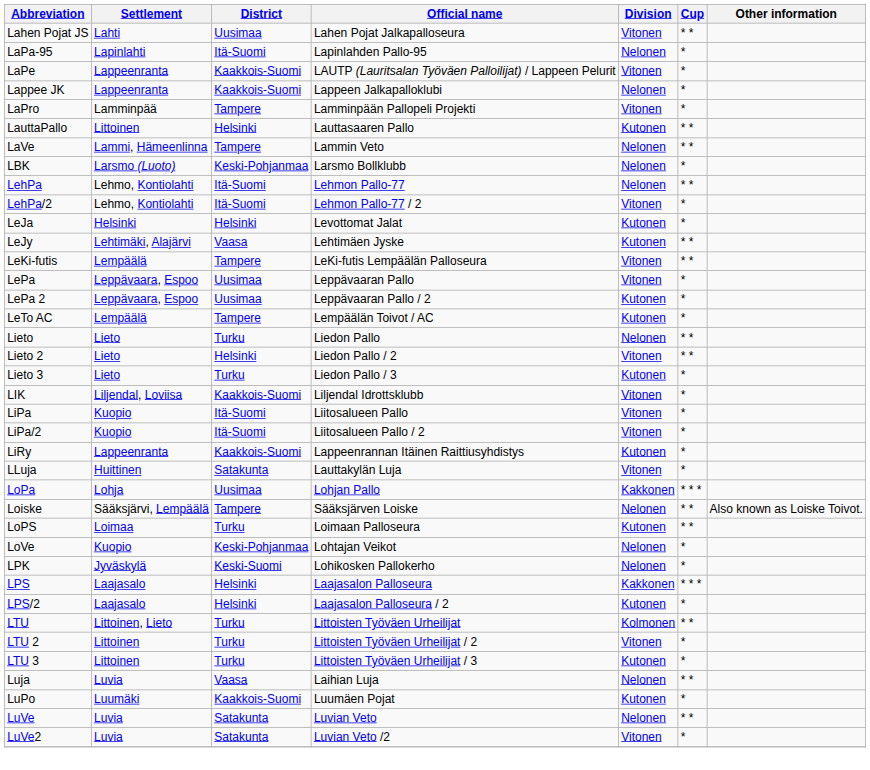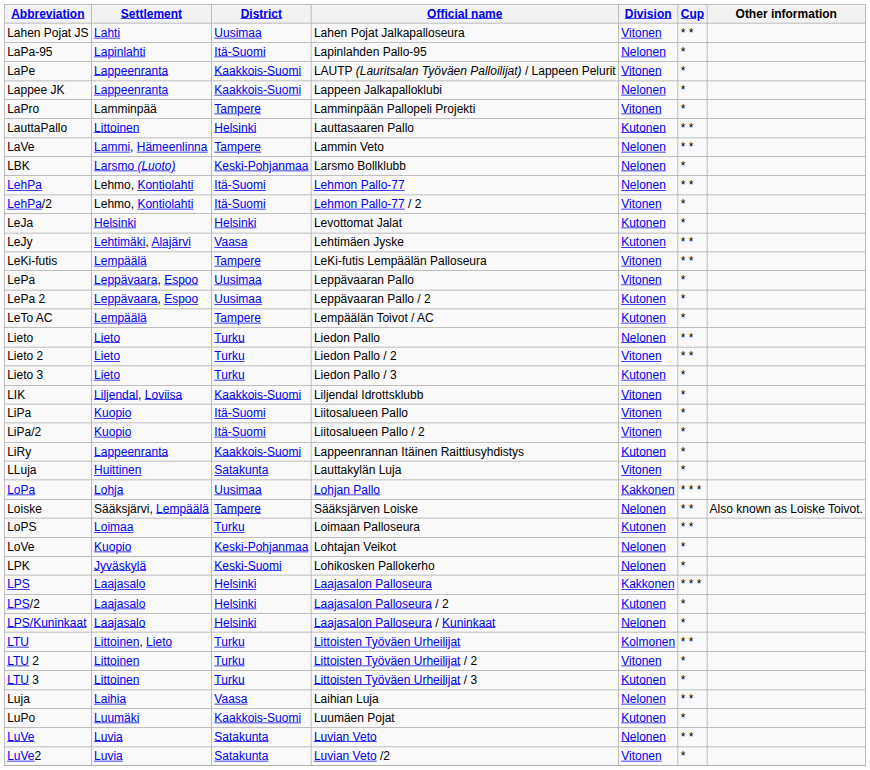 <table class="wikitable" style="text-align:left">
 <tr>
 <th style= width="120px"><a href='#'>Abbreviation</a></th>
 <th style= width="110px"><a href='#'>Settlement</a></th>
 <th style= width="80px"><a href='#'>District</a></th>
 <th style= width="200px"><a href='#'>Official name</a></th>
 <th style= width="80px"><a href='#'>Division</a></th>
 <th style= width="40px"><a href='#'>Cup</a></th>
 <th style= width="220px">Other information</th>
 </tr>
 <tr>
 <td>Lahen Pojat JS</td>
 <td><a href='#'>Lahti</a></td>
 <td><a href='#'>Uusimaa</a></td>
 <td>Lahen Pojat Jalkapalloseura</td>
 <td><a href='#'>Vitonen</a></td>
 <td>* *</td>
 <td></td>
 </tr>
 <tr>
 <td>LaPa-95</td>
 <td><a href='#'>Lapinlahti</a></td>
 <td><a href='#'>Itä-Suomi</a></td>
 <td>Lapinlahden Pallo-95</td>
 <td><a href='#'>Nelonen</a></td>
 <td>*</td>
 <td></td>
 </tr>
 <tr>
 <td>LaPe</td>
 <td><a href='#'>Lappeenranta</a></td>
 <td><a href='#'>Kaakkois-Suomi</a></td>
 <td>LAUTP <em>(Lauritsalan Työväen Palloilijat)</em> / Lappeen Pelurit</td>
 <td><a href='#'>Vitonen</a></td>
 <td>*</td>
 <td></td>
 </tr>
 <tr>
 <td>Lappee JK</td>
 <td><a href='#'>Lappeenranta</a></td>
 <td><a href='#'>Kaakkois-Suomi</a></td>
 <td>Lappeen Jalkapalloklubi</td>
 <td><a href='#'>Nelonen</a></td>
 <td>*</td>
 <td></td>
 </tr>
 <tr>
 <td>LaPro</td>
 <td>Lamminpää</td>
 <td><a href='#'>Tampere</a></td>
 <td>Lamminpään Pallopeli Projekti</td>
 <td><a href='#'>Vitonen</a></td>
 <td>*</td>
 <td></td>
 </tr>
 <tr>
 <td>LauttaPallo</td>
 <td><a href='#'>Littoinen</a></td>
 <td><a href='#'>Helsinki</a></td>
 <td>Lauttasaaren Pallo</td>
 <td><a href='#'>Kutonen</a></td>
 <td>* *</td>
 <td></td>
 </tr>
 <tr>
 <td>LaVe</td>
 <td><a href='#'>Lammi</a>, <a href='#'>Hämeenlinna</a></td>
 <td><a href='#'>Tampere</a></td>
 <td>Lammin Veto</td>
 <td><a href='#'>Nelonen</a></td>
 <td>* *</td>
 <td></td>
 </tr>
 <tr>
 <td>LBK</td>
 <td><a href='#'> Larsmo <em>(Luoto)</em></a></td>
 <td><a href='#'>Keski-Pohjanmaa</a></td>
 <td>Larsmo Bollklubb</td>
 <td><a href='#'>Nelonen</a></td>
 <td>*</td>
 <td></td>
 </tr>
 <tr>
 <td><a href='#'>LehPa</a></td>
 <td>Lehmo, <a href='#'>Kontiolahti</a></td>
 <td><a href='#'>Itä-Suomi</a></td>
 <td><a href='#'>Lehmon Pallo-77</a></td>
 <td><a href='#'>Nelonen</a></td>
 <td>* *</td>
 <td></td>
 </tr>
 <tr>
 <td><a href='#'>LehPa</a>/2</td>
 <td>Lehmo, <a href='#'>Kontiolahti</a></td>
 <td><a href='#'>Itä-Suomi</a></td>
 <td><a href='#'>Lehmon Pallo-77</a> / 2</td>
 <td><a href='#'>Vitonen</a></td>
 <td>*</td>
 <td></td>
 </tr>
 <tr>
 <td>LeJa</td>
 <td><a href='#'>Helsinki</a></td>
 <td><a href='#'>Helsinki</a></td>
 <td>Levottomat Jalat</td>
 <td><a href='#'>Kutonen</a></td>
 <td>*</td>
 <td></td>
 </tr>
 <tr>
 <td>LeJy</td>
 <td><a href='#'>Lehtimäki</a>, <a href='#'>Alajärvi</a></td>
 <td><a href='#'>Vaasa</a></td>
 <td>Lehtimäen Jyske</td>
 <td><a href='#'>Kutonen</a></td>
 <td>* *</td>
 <td></td>
 </tr>
 <tr>
 <td>LeKi-futis</td>
 <td><a href='#'>Lempäälä</a></td>
 <td><a href='#'>Tampere</a></td>
 <td>LeKi-futis Lempäälän Palloseura</td>
 <td><a href='#'>Vitonen</a></td>
 <td>* *</td>
 <td></td>
 </tr>
 <tr>
 <td>LePa</td>
 <td><a href='#'>Leppävaara</a>, <a href='#'>Espoo</a></td>
 <td><a href='#'>Uusimaa</a></td>
 <td>Leppävaaran Pallo</td>
 <td><a href='#'>Vitonen</a></td>
 <td>*</td>
 <td></td>
 </tr>
 <tr>
 <td>LePa 2</td>
 <td><a href='#'>Leppävaara</a>, <a href='#'>Espoo</a></td>
 <td><a href='#'>Uusimaa</a></td>
 <td>Leppävaaran Pallo / 2</td>
 <td><a href='#'>Kutonen</a></td>
 <td>*</td>
 <td></td>
 </tr>
 <tr>
 <td>LeTo AC</td>
 <td><a href='#'>Lempäälä</a></td>
 <td><a href='#'>Tampere</a></td>
 <td>Lempäälän Toivot / AC</td>
 <td><a href='#'>Kutonen</a></td>
 <td>*</td>
 <td></td>
 </tr>
 <tr>
 <td>Lieto</td>
 <td><a href='#'>Lieto</a></td>
 <td><a href='#'>Turku</a></td>
 <td>Liedon Pallo</td>
 <td><a href='#'>Nelonen</a></td>
 <td>* *</td>
 <td></td>
 </tr>
 <tr>
 <td>Lieto 2</td>
 <td><a href='#'>Lieto</a></td>
-<td><a href='#'>Helsinki</a></td>
+<td><a href='#'>Turku</a></td>
 <td>Liedon Pallo / 2</td>
 <td><a href='#'>Vitonen</a></td>
 <td>* *</td>
 <td></td>
 </tr>
 <tr>
 <td>Lieto 3</td>
 <td><a href='#'>Lieto</a></td>
 <td><a href='#'>Turku</a></td>
 <td>Liedon Pallo / 3</td>
 <td><a href='#'>Kutonen</a></td>
 <td>*</td>
 <td></td>
 </tr>
 <tr>
 <td>LIK</td>
 <td><a href='#'>Liljendal</a>, <a href='#'>Loviisa</a></td>
 <td><a href='#'>Kaakkois-Suomi</a></td>
 <td>Liljendal Idrottsklubb</td>
 <td><a href='#'>Vitonen</a></td>
 <td>*</td>
 <td></td>
 </tr>
 <tr>
 <td>LiPa</td>
 <td><a href='#'>Kuopio</a></td>
 <td><a href='#'>Itä-Suomi</a></td>
 <td>Liitosalueen Pallo</td>
 <td><a href='#'>Vitonen</a></td>
 <td>*</td>
 <td></td>
 </tr>
 <tr>
 <td>LiPa/2</td>
 <td><a href='#'>Kuopio</a></td>
 <td><a href='#'>Itä-Suomi</a></td>
 <td>Liitosalueen Pallo / 2</td>
 <td><a href='#'>Vitonen</a></td>
 <td>*</td>
 <td></td>
 </tr>
 <tr>
 <td>LiRy</td>
 <td><a href='#'>Lappeenranta</a></td>
 <td><a href='#'>Kaakkois-Suomi</a></td>
 <td>Lappeenrannan Itäinen Raittiusyhdistys</td>
 <td><a href='#'>Kutonen</a></td>
 <td>*</td>
 <td></td>
 </tr>
 <tr>
 <td>LLuja</td>
 <td><a href='#'>Huittinen</a></td>
 <td><a href='#'>Satakunta</a></td>
 <td>Lauttakylän Luja</td>
 <td><a href='#'>Vitonen</a></td>
 <td>*</td>
 <td></td>
 </tr>
 <tr>
 <td><a href='#'>LoPa</a></td>
 <td><a href='#'>Lohja</a></td>
 <td><a href='#'>Uusimaa</a></td>
 <td><a href='#'>Lohjan Pallo</a></td>
 <td><a href='#'>Kakkonen</a></td>
 <td>* * *</td>
 <td></td>
 </tr>
 <tr>
 <td>Loiske</td>
 <td>Sääksjärvi, <a href='#'>Lempäälä</a></td>
 <td><a href='#'>Tampere</a></td>
 <td>Sääksjärven Loiske</td>
 <td><a href='#'>Nelonen</a></td>
 <td>* *</td>
 <td>Also known as Loiske Toivot.</td>
 </tr>
 <tr>
 <td>LoPS</td>
 <td><a href='#'>Loimaa</a></td>
 <td><a href='#'>Turku</a></td>
 <td>Loimaan Palloseura</td>
 <td><a href='#'>Kutonen</a></td>
 <td>* *</td>
 <td></td>
 </tr>
 <tr>
 <td>LoVe</td>
 <td><a href='#'>Kuopio</a></td>
 <td><a href='#'>Keski-Pohjanmaa</a></td>
 <td>Lohtajan Veikot</td>
 <td><a href='#'>Nelonen</a></td>
 <td>*</td>
 <td></td>
 </tr>
 <tr>
 <td>LPK</td>
 <td><a href='#'>Jyväskylä</a></td>
 <td><a href='#'>Keski-Suomi</a></td>
 <td>Lohikosken Pallokerho</td>
 <td><a href='#'>Nelonen</a></td>
 <td>*</td>
 <td></td>
 </tr>
 <tr>
 <td><a href='#'>LPS</a></td>
 <td><a href='#'>Laajasalo</a></td>
 <td><a href='#'>Helsinki</a></td>
 <td><a href='#'>Laajasalon Palloseura</a></td>
 <td><a href='#'>Kakkonen</a></td>
 <td>* * *</td>
 <td></td>
 </tr>
 <tr>
 <td><a href='#'>LPS</a>/2</td>
 <td><a href='#'>Laajasalo</a></td>
 <td><a href='#'>Helsinki</a></td>
 <td><a href='#'>Laajasalon Palloseura</a> / 2</td>
 <td><a href='#'>Kutonen</a></td>
 <td>*</td>
 <td></td>
 </tr>
 <tr>
+<td><a href='#'>LPS/Kuninkaat</a></td>
+<td><a href='#'>Laajasalo</a></td>
+<td><a href='#'>Helsinki</a></td>
+<td><a href='#'>Laajasalon Palloseura</a> / <a href='#'>Kuninkaat</a></td>
+<td><a href='#'>Nelonen</a></td>
+<td>*</td>
+<td></td>
+</tr>
+<tr>
 <td><a href='#'>LTU</a></td>
 <td><a href='#'>Littoinen</a>, <a href='#'>Lieto</a></td>
 <td><a href='#'>Turku</a></td>
 <td><a href='#'>Littoisten Työväen Urheilijat</a></td>
 <td><a href='#'>Kolmonen</a></td>
 <td>* *</td>
 <td></td>
 </tr>
 <tr>
 <td><a href='#'>LTU</a> 2</td>
 <td><a href='#'>Littoinen</a></td>
 <td><a href='#'>Turku</a></td>
 <td><a href='#'>Littoisten Työväen Urheilijat</a> / 2</td>
 <td><a href='#'>Vitonen</a></td>
 <td>*</td>
 <td></td>
 </tr>
 <tr>
 <td><a href='#'>LTU</a> 3</td>
 <td><a href='#'>Littoinen</a></td>
 <td><a href='#'>Turku</a></td>
 <td><a href='#'>Littoisten Työväen Urheilijat</a> / 3</td>
 <td><a href='#'>Kutonen</a></td>
 <td>*</td>
 <td></td>
 </tr>
 <tr>
 <td>Luja</td>
-<td><a href='#'>Luvia</a></td>
+<td><a href='#'>Laihia</a></td>
 <td><a href='#'>Vaasa</a></td>
 <td>Laihian Luja</td>
 <td><a href='#'>Nelonen</a></td>
 <td>* *</td>
 <td></td>
 </tr>
 <tr>
 <td>LuPo</td>
 <td><a href='#'>Luumäki</a></td>
 <td><a href='#'>Kaakkois-Suomi</a></td>
 <td>Luumäen Pojat</td>
 <td><a href='#'>Kutonen</a></td>
 <td>*</td>
 <td></td>
 </tr>
 <tr>
 <td><a href='#'>LuVe</a></td>
 <td><a href='#'>Luvia</a></td>
 <td><a href='#'>Satakunta</a></td>
 <td><a href='#'>Luvian Veto</a></td>
 <td><a href='#'>Nelonen</a></td>
 <td>* *</td>
 <td></td>
 </tr>
 <tr>
 <td><a href='#'>LuVe</a>2</td>
 <td><a href='#'>Luvia</a></td>
 <td><a href='#'>Satakunta</a></td>
 <td><a href='#'>Luvian Veto</a> /2</td>
 <td><a href='#'>Vitonen</a></td>
 <td>*</td>
 <td></td>
 </tr>
 <tr>
 </tr>
 </table>
